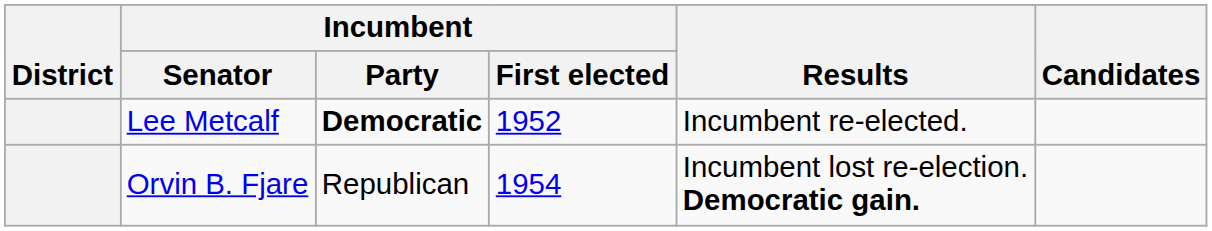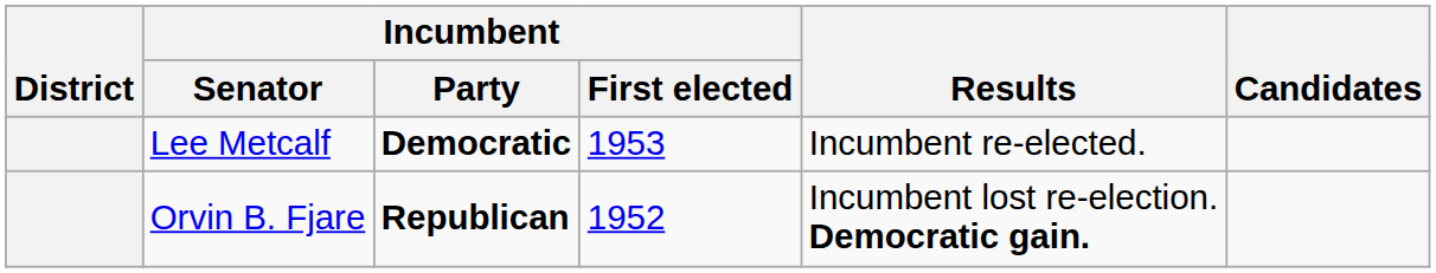 <table class=wikitable>
 <tr valign=bottom>
 <th rowspan=2>District</th>
 <th colspan=3>Incumbent</th>
 <th rowspan=2>Results</th>
 <th rowspan=2>Candidates</th>
 </tr>
 <tr>
 <th>Senator</th>
 <th>Party</th>
 <th>First elected</th>
 </tr>
 <tr>
 <th></th>
 <td><a href='#'>Lee Metcalf</a></td>
 <td><strong>Democratic</strong></td>
-<td><a href='#'>1952</a></td>
+<td><a href='#'>1953</a></td>
 <td>Incumbent re-elected.</td>
 <td nowrap></td>
 </tr>
 <tr>
 <th></th>
 <td><a href='#'>Orvin B. Fjare</a></td>
-<td>Republican</td>
-<td><a href='#'>1954</a></td>
+<td><strong>Republican</strong></td>
+<td><a href='#'>1952</a></td>
 <td>Incumbent lost re-election.<br><strong>Democratic gain.</strong></td>
 <td nowrap></td>
 </tr>
 </table>
